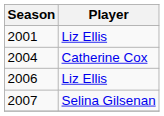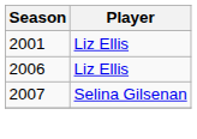 <table class="wikitable collapsible">
 <tr>
 <th>Season</th>
 <th>Player</th>
 </tr>
 <tr>
 <td>2001</td>
 <td><a href='#'>Liz Ellis</a></td>
-</tr>
-<tr>
-<td>2004</td>
-<td><a href='#'>Catherine Cox</a></td>
 </tr>
 <tr>
 <td>2006</td>
 <td><a href='#'>Liz Ellis</a></td>
 </tr>
 <tr>
 <td>2007</td>
 <td><a href='#'>Selina Gilsenan</a></td>
 </tr>
 <tr>
 </tr>
 </table>
